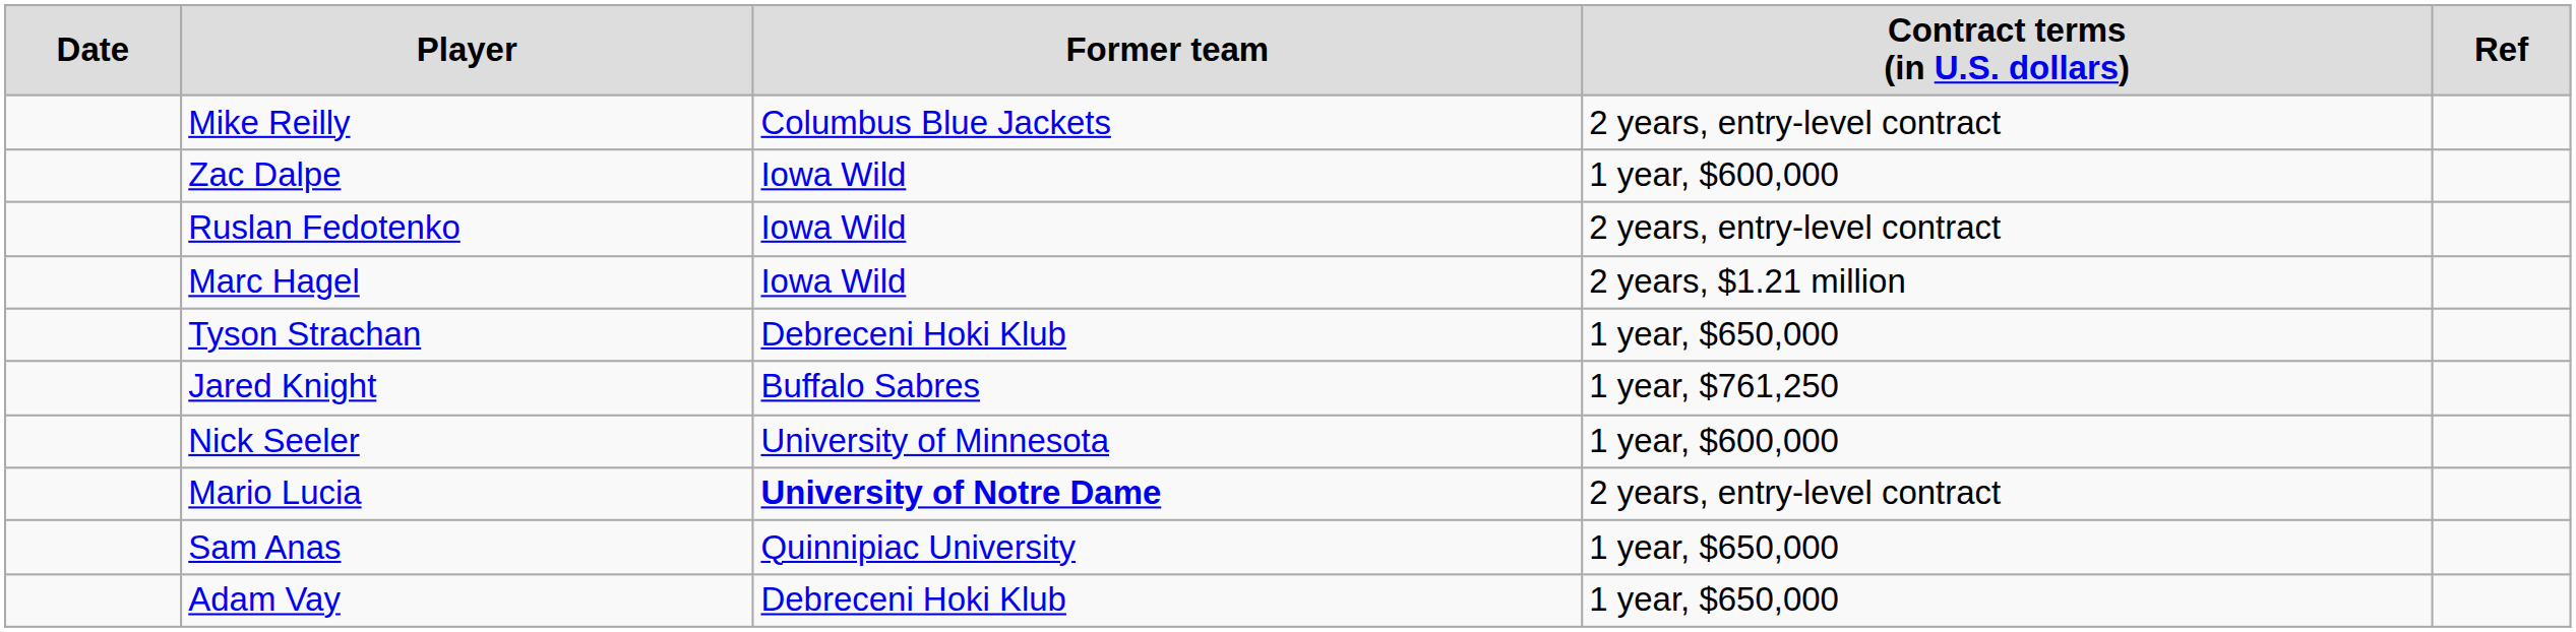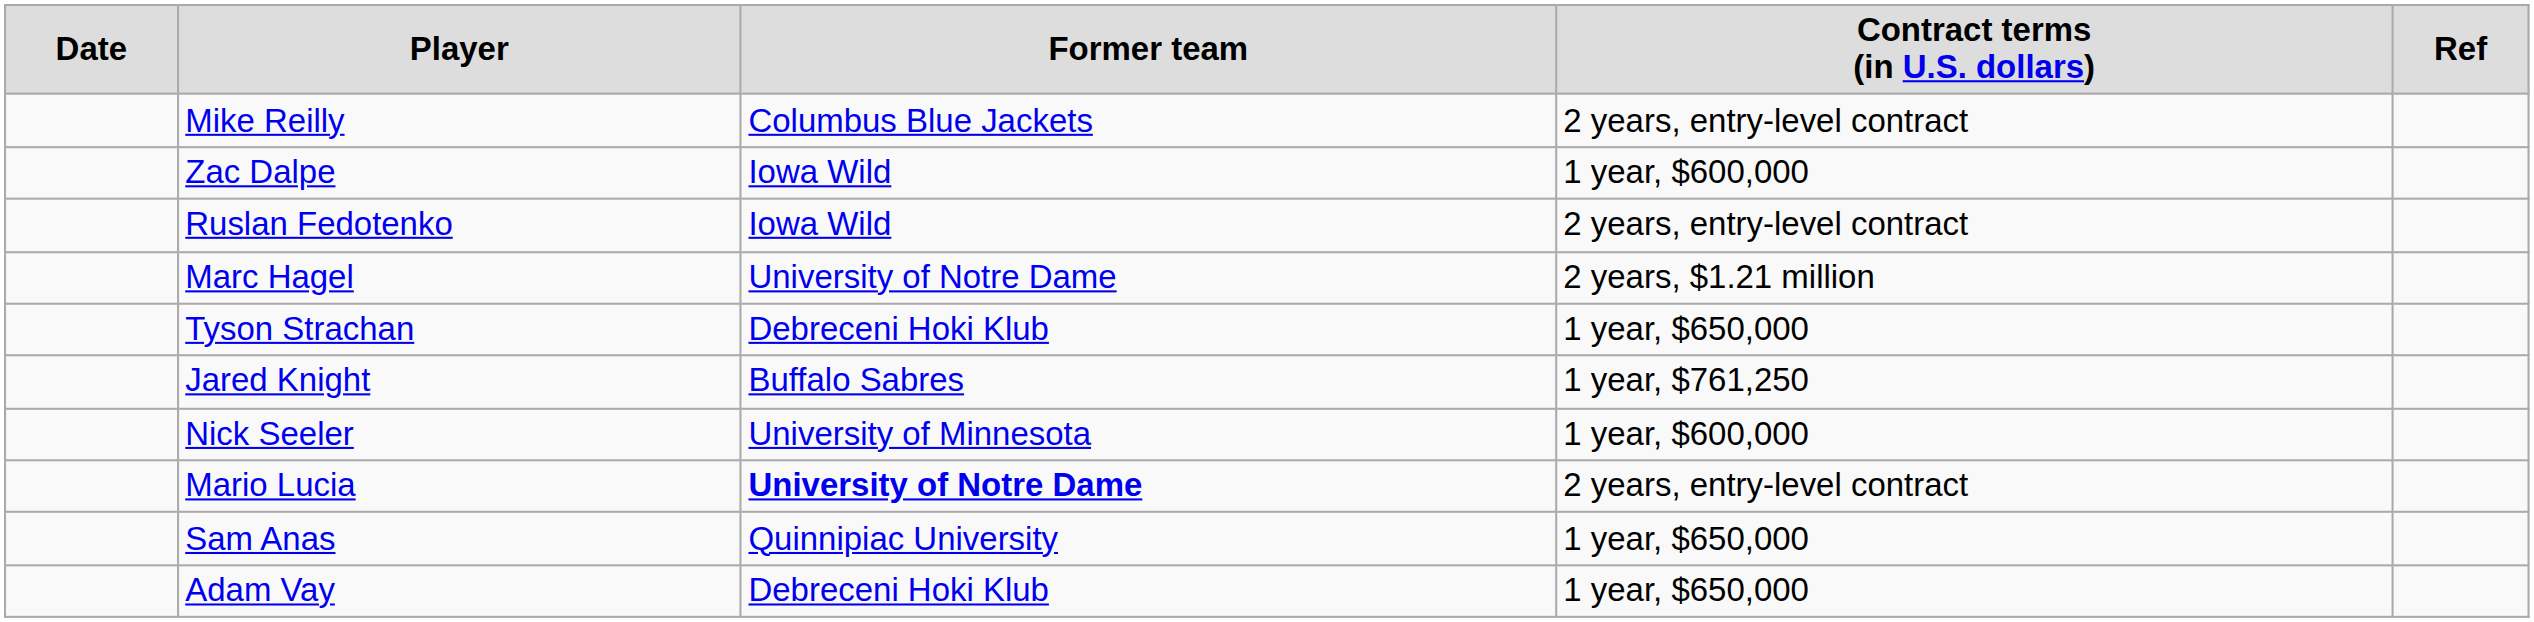 <table class="wikitable" width=97%>
 <tr align="center" bgcolor="#dddddd">
 <td><strong>Date</strong></td>
 <td><strong>Player</strong></td>
 <td><strong>Former team</strong></td>
 <td><strong>Contract terms</strong><br><strong>(in <a href='#'>U.S. dollars</a>)</strong></td>
 <td><strong>Ref</strong></td>
 </tr>
 <tr>
 <td></td>
 <td><a href='#'>Mike Reilly</a></td>
 <td><a href='#'>Columbus Blue Jackets</a></td>
 <td>2 years, entry-level contract</td>
 <td></td>
 </tr>
 <tr>
 <td></td>
 <td><a href='#'>Zac Dalpe</a></td>
 <td><a href='#'>Iowa Wild</a></td>
 <td>1 year, $600,000</td>
 <td></td>
 </tr>
 <tr>
 <td></td>
 <td><a href='#'>Ruslan Fedotenko</a></td>
 <td><a href='#'>Iowa Wild</a></td>
 <td>2 years, entry-level contract</td>
 <td></td>
 </tr>
 <tr>
 <td></td>
 <td><a href='#'>Marc Hagel</a></td>
-<td><a href='#'>Iowa Wild</a></td>
+<td><a href='#'>University of Notre Dame</a></td>
 <td>2 years, $1.21 million</td>
 <td></td>
 </tr>
 <tr>
 <td></td>
 <td><a href='#'>Tyson Strachan</a></td>
 <td><a href='#'>Debreceni Hoki Klub</a></td>
 <td>1 year, $650,000</td>
 <td></td>
 </tr>
 <tr>
 <td></td>
 <td><a href='#'>Jared Knight</a></td>
 <td><a href='#'>Buffalo Sabres</a></td>
 <td>1 year, $761,250</td>
 <td></td>
 </tr>
 <tr>
 <td></td>
 <td><a href='#'>Nick Seeler</a></td>
 <td><a href='#'>University of Minnesota</a></td>
 <td>1 year, $600,000</td>
 <td></td>
 </tr>
 <tr>
 <td></td>
 <td><a href='#'>Mario Lucia</a></td>
 <td><strong><a href='#'>University of Notre Dame</a></strong></td>
 <td>2 years, entry-level contract</td>
 <td></td>
 </tr>
 <tr>
 <td></td>
 <td><a href='#'>Sam Anas</a></td>
 <td><a href='#'>Quinnipiac University</a></td>
 <td>1 year, $650,000</td>
 <td></td>
 </tr>
 <tr>
 <td></td>
 <td><a href='#'>Adam Vay</a></td>
 <td><a href='#'>Debreceni Hoki Klub</a></td>
 <td>1 year, $650,000</td>
 <td></td>
 </tr>
 </table>
